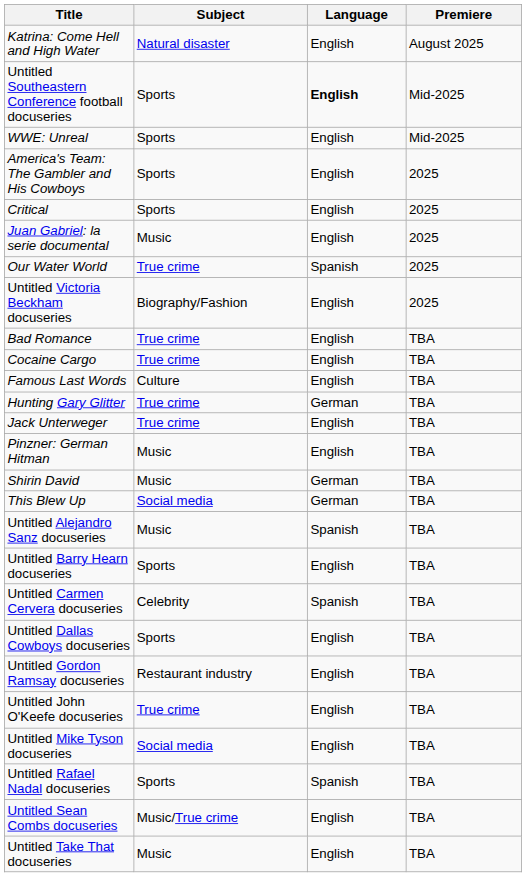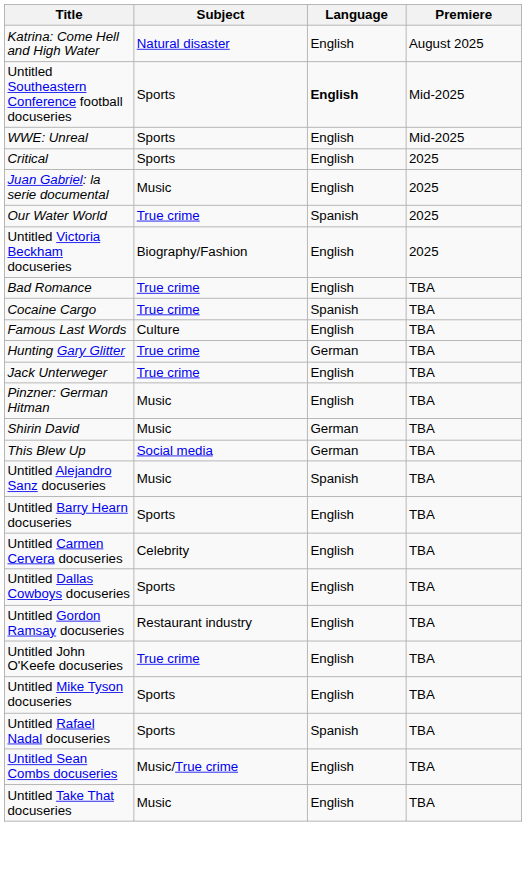 <table class="wikitable sortable" style="width:100%;">
 <tr>
 <th scope="col" style="width:25%;">Title</th>
 <th>Subject</th>
 <th>Language</th>
 <th>Premiere</th>
 </tr>
 <tr>
 <td><em>Katrina: Come Hell and High Water</em></td>
 <td><a href='#'>Natural disaster</a></td>
 <td>English</td>
 <td>August 2025</td>
 </tr>
 <tr>
 <td>Untitled <a href='#'>Southeastern Conference</a> football docuseries</td>
 <td>Sports</td>
 <td><strong>English</strong></td>
 <td>Mid-2025</td>
 </tr>
 <tr>
 <td><em>WWE: Unreal</em></td>
 <td>Sports</td>
 <td>English</td>
 <td>Mid-2025</td>
-</tr>
-<tr>
-<td><em>America's Team: The Gambler and His Cowboys</em></td>
-<td>Sports</td>
-<td>English</td>
-<td>2025</td>
 </tr>
 <tr>
 <td><em>Critical</em></td>
 <td>Sports</td>
 <td>English</td>
 <td>2025</td>
 </tr>
 <tr>
 <td><em><a href='#'>Juan Gabriel</a>: la serie documental</em></td>
 <td>Music</td>
 <td>English</td>
 <td>2025</td>
 </tr>
 <tr>
 <td><em>Our Water World</em></td>
 <td><a href='#'>True crime</a></td>
 <td>Spanish</td>
 <td>2025</td>
 </tr>
 <tr>
 <td>Untitled <a href='#'>Victoria Beckham</a> docuseries</td>
 <td>Biography/Fashion</td>
 <td>English</td>
 <td>2025</td>
 </tr>
 <tr>
 <td><em>Bad Romance</em></td>
 <td><a href='#'>True crime</a></td>
 <td>English</td>
 <td>TBA</td>
 </tr>
 <tr>
 <td><em>Cocaine Cargo</em></td>
 <td><a href='#'>True crime</a></td>
-<td>English</td>
+<td>Spanish</td>
 <td>TBA</td>
 </tr>
 <tr>
 <td><em>Famous Last Words</em></td>
 <td>Culture</td>
 <td>English</td>
 <td>TBA</td>
 </tr>
 <tr>
 <td><em>Hunting <a href='#'>Gary Glitter</a></em></td>
 <td><a href='#'>True crime</a></td>
 <td>German</td>
 <td>TBA</td>
 </tr>
 <tr>
 <td><em>Jack Unterweger</em></td>
 <td><a href='#'>True crime</a></td>
 <td>English</td>
 <td>TBA</td>
 </tr>
 <tr>
 <td><em>Pinzner: German Hitman</em></td>
 <td>Music</td>
 <td>English</td>
 <td>TBA</td>
 </tr>
 <tr>
 <td><em>Shirin David</em></td>
 <td>Music</td>
 <td>German</td>
 <td>TBA</td>
 </tr>
 <tr>
 <td><em>This Blew Up</em></td>
 <td><a href='#'>Social media</a></td>
 <td>German</td>
 <td>TBA</td>
 </tr>
 <tr>
 <td>Untitled <a href='#'>Alejandro Sanz</a> docuseries</td>
 <td>Music</td>
 <td>Spanish</td>
 <td>TBA</td>
 </tr>
 <tr>
 <td>Untitled <a href='#'>Barry Hearn</a> docuseries</td>
 <td>Sports</td>
 <td>English</td>
 <td>TBA</td>
 </tr>
 <tr>
 <td>Untitled <a href='#'>Carmen Cervera</a> docuseries</td>
 <td>Celebrity</td>
-<td>Spanish</td>
+<td>English</td>
 <td>TBA</td>
 </tr>
 <tr>
 <td>Untitled <a href='#'>Dallas Cowboys</a> docuseries</td>
 <td>Sports</td>
 <td>English</td>
 <td>TBA</td>
 </tr>
 <tr>
 <td>Untitled <a href='#'>Gordon Ramsay</a> docuseries</td>
 <td>Restaurant industry</td>
 <td>English</td>
 <td>TBA</td>
 </tr>
 <tr>
 <td>Untitled John O'Keefe docuseries</td>
 <td><a href='#'>True crime</a></td>
 <td>English</td>
 <td>TBA</td>
 </tr>
 <tr>
 <td>Untitled <a href='#'>Mike Tyson</a> docuseries</td>
-<td><a href='#'>Social media</a></td>
+<td>Sports</td>
 <td>English</td>
 <td>TBA</td>
 </tr>
 <tr>
 <td>Untitled <a href='#'>Rafael Nadal</a> docuseries</td>
 <td>Sports</td>
 <td>Spanish</td>
 <td>TBA</td>
 </tr>
 <tr>
 <td><a href='#'>Untitled Sean Combs docuseries</a></td>
 <td>Music/<a href='#'>True crime</a></td>
 <td>English</td>
 <td>TBA</td>
 </tr>
 <tr>
 <td>Untitled <a href='#'>Take That</a> docuseries</td>
 <td>Music</td>
 <td>English</td>
 <td>TBA</td>
 </tr>
 </table>
